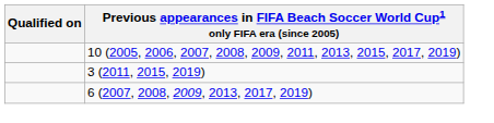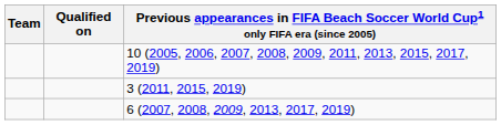 <table class="wikitable sortable">
 <tr>
+<th>Team</th>
 <th>Qualified on</th>
 <th data-sort-type="number">Previous <a href='#'>appearances</a> in <a href='#'>FIFA Beach Soccer World Cup</a><sup><strong><a href='#'>1</a></strong></sup><br><small>only FIFA era (since 2005)</small></th>
 </tr>
 <tr>
 <td></td>
+<td></td>
 <td>10 (<a href='#'>2005</a>, <a href='#'>2006</a>, <a href='#'>2007</a>, <a href='#'>2008</a>, <a href='#'>2009</a>, <a href='#'>2011</a>, <a href='#'>2013</a>, <a href='#'>2015</a>, <a href='#'>2017</a>, <a href='#'>2019</a>)</td>
 </tr>
 <tr>
+<td></td>
 <td></td>
 <td>3 (<a href='#'>2011</a>, <a href='#'>2015</a>, <a href='#'>2019</a>)</td>
 </tr>
 <tr>
 <td></td>
+<td></td>
 <td>6 (<a href='#'>2007</a>, <a href='#'>2008</a>, <em><a href='#'>2009</a></em>, <a href='#'>2013</a>, <a href='#'>2017</a>, <a href='#'>2019</a>)</td>
 </tr>
 </table>
